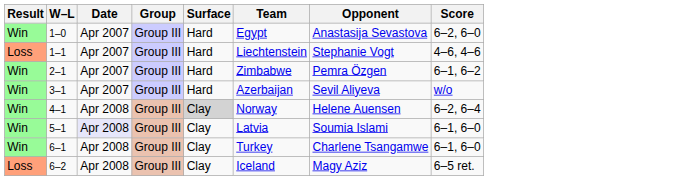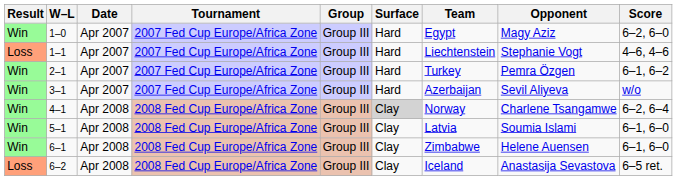 <table class="sortable wikitable">
 <tr>
 <th>Result</th>
 <th class="unsortable">W–L</th>
 <th>Date</th>
+<th>Tournament</th>
 <th>Group</th>
 <th>Surface</th>
 <th>Team</th>
 <th>Opponent</th>
 <th class="unsortable">Score</th>
 </tr>
 <tr>
 <td style="background:#98fb98;">Win</td>
 <td><small>1–0</small></td>
 <td>Apr 2007</td>
+<td style="background:#ccccff;"><a href='#'>2007 Fed Cup Europe/Africa Zone</a></td>
 <td style="background:#ccccff;">Group III</td>
 <td>Hard</td>
 <td><a href='#'>Egypt</a></td>
-<td> <a href='#'>Anastasija Sevastova</a></td>
+<td> <a href='#'>Magy Aziz</a></td>
 <td>6–2, 6–0</td>
 </tr>
 <tr>
 <td bgcolor="FFA07A">Loss</td>
 <td><small>1–1</small></td>
 <td>Apr 2007</td>
+<td style="background:#ccccff;"><a href='#'>2007 Fed Cup Europe/Africa Zone</a></td>
 <td style="background:#ccccff;">Group III</td>
 <td>Hard</td>
 <td><a href='#'>Liechtenstein</a></td>
 <td> <a href='#'>Stephanie Vogt</a></td>
 <td>4–6, 4–6</td>
 </tr>
 <tr>
 <td style="background:#98fb98;">Win</td>
 <td><small>2–1</small></td>
 <td>Apr 2007</td>
+<td style="background:#ccccff;"><a href='#'>2007 Fed Cup Europe/Africa Zone</a></td>
 <td style="background:#ccccff;">Group III</td>
 <td>Hard</td>
-<td><a href='#'>Zimbabwe</a></td>
+<td><a href='#'>Turkey</a></td>
 <td> <a href='#'>Pemra Özgen</a></td>
 <td>6–1, 6–2</td>
 </tr>
 <tr>
 <td style="background:#98fb98;">Win</td>
 <td><small>3–1</small></td>
 <td>Apr 2007</td>
+<td style="background:#ccccff;"><a href='#'>2007 Fed Cup Europe/Africa Zone</a></td>
 <td style="background:#ccccff;">Group III</td>
 <td>Hard</td>
 <td><a href='#'>Azerbaijan</a></td>
 <td> <a href='#'>Sevil Aliyeva</a></td>
 <td><a href='#'>w/o</a></td>
 </tr>
 <tr>
 <td style="background:#98fb98;">Win</td>
 <td><small>4–1</small></td>
 <td>Apr 2008</td>
+<td bgcolor="#EBC2AF"><a href='#'>2008 Fed Cup Europe/Africa Zone</a></td>
 <td bgcolor="#EBC2AF">Group III</td>
 <td style="background: lightgrey;">Clay</td>
 <td><a href='#'>Norway</a></td>
-<td> <a href='#'>Helene Auensen</a></td>
+<td> <a href='#'>Charlene Tsangamwe</a></td>
 <td>6–2, 6–4</td>
 </tr>
 <tr>
 <td style="background:#98fb98;">Win</td>
 <td><small>5–1</small></td>
-<td style="background: lavender;">Apr 2008</td>
+<td>Apr 2008</td>
+<td bgcolor="#EBC2AF"><a href='#'>2008 Fed Cup Europe/Africa Zone</a></td>
 <td bgcolor="#EBC2AF">Group III</td>
 <td>Clay</td>
 <td><a href='#'>Latvia</a></td>
 <td> <a href='#'>Soumia Islami</a></td>
 <td>6–1, 6–0</td>
 </tr>
 <tr>
 <td style="background:#98fb98;">Win</td>
 <td><small>6–1</small></td>
 <td>Apr 2008</td>
+<td bgcolor="#EBC2AF"><a href='#'>2008 Fed Cup Europe/Africa Zone</a></td>
 <td bgcolor="#EBC2AF">Group III</td>
 <td>Clay</td>
-<td><a href='#'>Turkey</a></td>
-<td> <a href='#'>Charlene Tsangamwe</a></td>
+<td><a href='#'>Zimbabwe</a></td>
+<td> <a href='#'>Helene Auensen</a></td>
 <td>6–1, 6–0</td>
 </tr>
 <tr>
 <td bgcolor="FFA07A">Loss</td>
 <td><small>6–2</small></td>
 <td>Apr 2008</td>
+<td bgcolor="#EBC2AF"><a href='#'>2008 Fed Cup Europe/Africa Zone</a></td>
 <td bgcolor="#EBC2AF">Group III</td>
 <td>Clay</td>
 <td><a href='#'>Iceland</a></td>
-<td> <a href='#'>Magy Aziz</a></td>
+<td> <a href='#'>Anastasija Sevastova</a></td>
 <td>6–5 ret.</td>
 </tr>
 </table>
